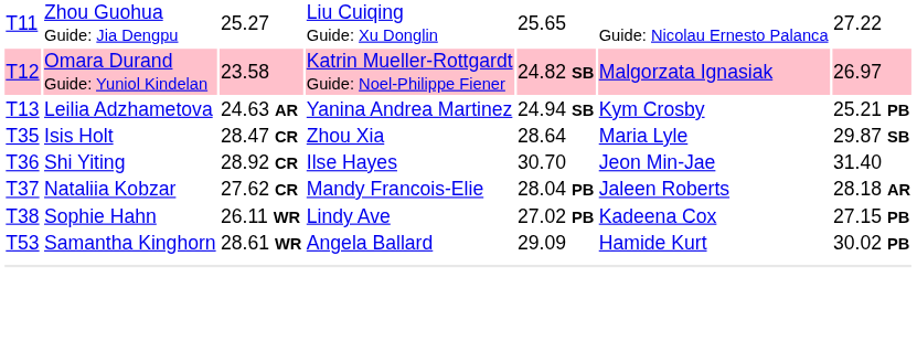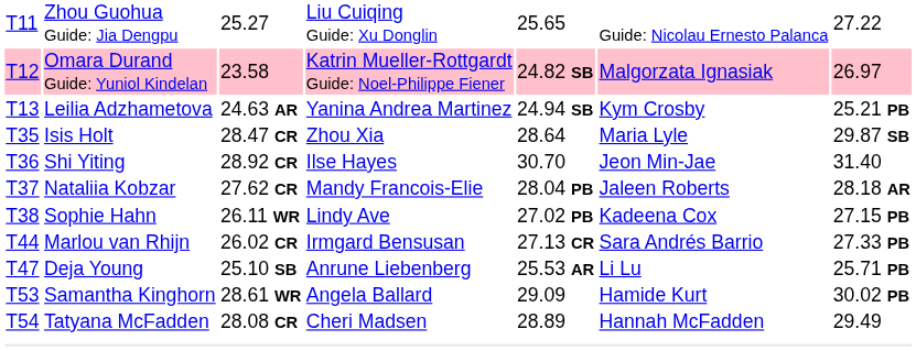 <table>
 <tr>
 <td><a href='#'>T11</a></td>
 <td><a href='#'>Zhou Guohua</a><br><small>Guide: <a href='#'>Jia Dengpu</a></small><br></td>
 <td>25.27</td>
 <td><a href='#'>Liu Cuiqing</a><br><small>Guide: <a href='#'>Xu Donglin</a></small><br></td>
 <td>25.65</td>
 <td><br><small>Guide: <a href='#'>Nicolau Ernesto Palanca</a></small><br></td>
 <td>27.22</td>
 </tr>
 <tr bgcolor="#FFC0CB">
 <td><a href='#'>T12</a></td>
 <td><a href='#'>Omara Durand</a><br><small>Guide: <a href='#'>Yuniol Kindelan</a></small><br></td>
 <td>23.58</td>
 <td><a href='#'>Katrin Mueller-Rottgardt</a><br><small>Guide: <a href='#'>Noel-Philippe Fiener</a></small><br></td>
 <td>24.82 <small><strong>SB</strong></small></td>
 <td><a href='#'>Malgorzata Ignasiak</a><br></td>
 <td>26.97</td>
 </tr>
 <tr>
 <td><a href='#'>T13</a></td>
 <td><a href='#'>Leilia Adzhametova</a><br></td>
 <td>24.63 <small><strong>AR</strong></small></td>
 <td><a href='#'>Yanina Andrea Martinez</a><br></td>
 <td>24.94 <small><strong>SB</strong></small></td>
 <td><a href='#'>Kym Crosby</a><br></td>
 <td>25.21 <small><strong>PB</strong></small></td>
 </tr>
 <tr>
 <td><a href='#'>T35</a></td>
 <td><a href='#'>Isis Holt</a><br></td>
 <td>28.47 <small><strong>CR</strong></small></td>
 <td><a href='#'>Zhou Xia</a><br></td>
 <td>28.64</td>
 <td><a href='#'>Maria Lyle</a><br></td>
 <td>29.87 <small><strong>SB</strong></small></td>
 </tr>
 <tr>
 <td><a href='#'>T36</a></td>
 <td><a href='#'>Shi Yiting</a><br></td>
 <td>28.92 <small><strong>CR</strong></small></td>
 <td><a href='#'>Ilse Hayes</a><br></td>
 <td>30.70</td>
 <td><a href='#'>Jeon Min-Jae</a><br></td>
 <td>31.40</td>
 </tr>
 <tr>
 <td><a href='#'>T37</a></td>
 <td><a href='#'>Nataliia Kobzar</a><br></td>
 <td>27.62 <small><strong>CR</strong></small></td>
 <td><a href='#'>Mandy Francois-Elie</a><br></td>
 <td>28.04 <small><strong>PB</strong></small></td>
 <td><a href='#'>Jaleen Roberts</a><br></td>
 <td>28.18 <small><strong>AR</strong></small></td>
 </tr>
 <tr>
 <td><a href='#'>T38</a></td>
 <td><a href='#'>Sophie Hahn</a><br></td>
 <td>26.11 <small><strong>WR</strong></small></td>
 <td><a href='#'>Lindy Ave</a><br></td>
 <td>27.02 <small><strong>PB</strong></small></td>
 <td><a href='#'>Kadeena Cox</a><br></td>
 <td>27.15 <small><strong>PB</strong></small></td>
 </tr>
 <tr>
+<td><a href='#'>T44</a></td>
+<td><a href='#'>Marlou van Rhijn</a><br></td>
+<td>26.02 <small><strong>CR</strong></small></td>
+<td><a href='#'>Irmgard Bensusan</a><br></td>
+<td>27.13 <small><strong>CR</strong></small></td>
+<td><a href='#'>Sara Andrés Barrio</a><br></td>
+<td>27.33 <small><strong>PB</strong></small></td>
+</tr>
+<tr>
+<td><a href='#'>T47</a></td>
+<td><a href='#'>Deja Young</a><br></td>
+<td>25.10 <small><strong>SB</strong></small></td>
+<td><a href='#'>Anrune Liebenberg</a><br></td>
+<td>25.53 <small><strong>AR</strong></small></td>
+<td><a href='#'>Li Lu</a><br></td>
+<td>25.71 <small><strong>PB</strong></small></td>
+</tr>
+<tr>
 <td><a href='#'>T53</a></td>
 <td><a href='#'>Samantha Kinghorn</a><br></td>
 <td>28.61 <small><strong>WR</strong></small></td>
 <td><a href='#'>Angela Ballard</a><br></td>
 <td>29.09</td>
 <td><a href='#'>Hamide Kurt</a><br></td>
 <td>30.02 <small><strong>PB</strong></small></td>
+</tr>
+<tr>
+<td><a href='#'>T54</a></td>
+<td><a href='#'>Tatyana McFadden</a><br></td>
+<td>28.08 <small><strong>CR</strong></small></td>
+<td><a href='#'>Cheri Madsen</a><br></td>
+<td>28.89</td>
+<td><a href='#'>Hannah McFadden</a><br></td>
+<td>29.49</td>
 </tr>
 <tr>
 <td colspan=7></td>
 </tr>
 <tr>
 </tr>
 <tr bgcolor= e8e8e8>
 <td colspan=7></td>
 </tr>
 </table>
